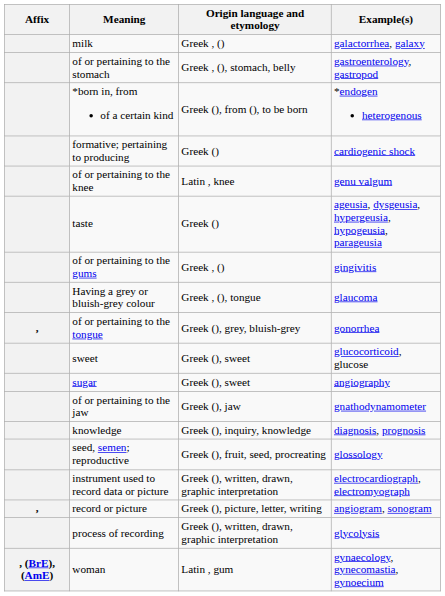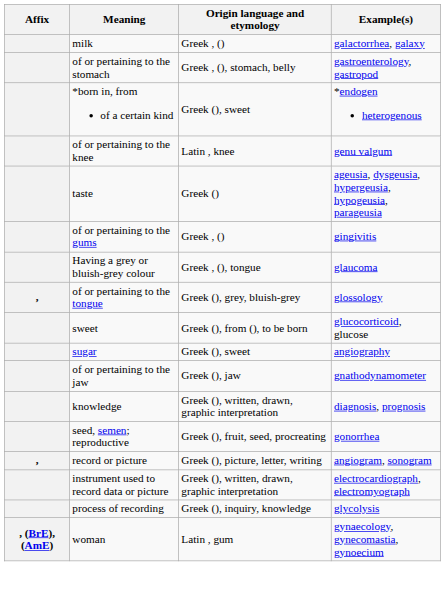 <table class="wikitable plainrowheaders" style="width:100%;">
 <tr>
 <th scope="col" style="width: 15%">Affix</th>
 <th scope="col" style="width: 25%">Meaning</th>
 <th scope="col" style="width: 35%">Origin language and etymology</th>
 <th scope="col" style="width: 25%">Example(s)</th>
 </tr>
 <tr>
 <th scope="row"><strong></strong></th>
 <td>milk</td>
 <td>Greek ,  ()</td>
 <td><a href='#'>galactorrhea</a>, <a href='#'>galaxy</a></td>
 </tr>
 <tr>
 <th scope="row"><strong></strong></th>
 <td>of or pertaining to the stomach</td>
 <td>Greek ,  (), stomach, belly</td>
 <td><a href='#'>gastroenterology</a>, <a href='#'>gastropod</a></td>
 </tr>
 <tr>
 <th scope="row"><strong></strong></th>
 <td>*born in, from<br><ul><li>of a certain kind</li></ul></td>
-<td>Greek  (), from  (), to be born</td>
+<td>Greek  (), sweet</td>
 <td>*<a href='#'>endogen</a><br><ul><li><a href='#'>heterogenous</a></li></ul></td>
-</tr>
-<tr>
-<th scope="row"><strong></strong></th>
-<td>formative; pertaining to producing</td>
-<td>Greek  ()</td>
-<td><a href='#'>cardiogenic shock</a></td>
 </tr>
 <tr>
 <th scope="row"><strong></strong></th>
 <td>of or pertaining to the knee</td>
 <td>Latin , knee</td>
 <td><a href='#'>genu valgum</a></td>
 </tr>
 <tr>
 <th scope="row"><strong></strong></th>
 <td>taste</td>
 <td>Greek  ()</td>
 <td><a href='#'>ageusia</a>, <a href='#'>dysgeusia</a>, <a href='#'>hypergeusia</a>, <a href='#'>hypogeusia</a>, <a href='#'>parageusia</a></td>
 </tr>
 <tr>
 <th scope="row"><strong></strong></th>
 <td>of or pertaining to the <a href='#'>gums</a></td>
 <td>Greek ,  ()</td>
 <td><a href='#'>gingivitis</a></td>
 </tr>
 <tr>
 <th scope="row"><strong></strong></th>
 <td>Having a grey or bluish-grey colour</td>
 <td>Greek ,  (), tongue</td>
 <td><a href='#'>glaucoma</a></td>
 </tr>
 <tr>
 <th scope="row"><strong></strong>, <strong></strong></th>
 <td>of or pertaining to the <a href='#'>tongue</a></td>
 <td>Greek  (), grey, bluish-grey</td>
-<td><a href='#'>gonorrhea</a></td>
+<td><a href='#'>glossology</a></td>
 </tr>
 <tr>
 <th scope="row"><strong></strong></th>
 <td>sweet</td>
-<td>Greek  (), sweet</td>
+<td>Greek  (), from  (), to be born</td>
 <td><a href='#'>glucocorticoid</a>, glucose</td>
 </tr>
 <tr>
 <th scope="row"><strong></strong></th>
 <td><a href='#'>sugar</a></td>
 <td>Greek  (), sweet</td>
 <td><a href='#'>angiography</a></td>
 </tr>
 <tr>
 <th scope="row"><strong></strong></th>
 <td>of or pertaining to the jaw</td>
 <td>Greek  (), jaw</td>
 <td><a href='#'>gnathodynamometer</a></td>
 </tr>
 <tr>
 <th scope="row"><strong></strong></th>
 <td>knowledge</td>
-<td>Greek  (), inquiry, knowledge</td>
+<td>Greek  (), written, drawn, graphic interpretation</td>
 <td><a href='#'>diagnosis</a>, <a href='#'>prognosis</a></td>
 </tr>
 <tr>
 <th scope="row"><strong></strong></th>
 <td>seed, <a href='#'>semen</a>; reproductive</td>
 <td>Greek  (), fruit, seed, procreating</td>
-<td><a href='#'>glossology</a></td>
-</tr>
-<tr>
-<th scope="row"><strong></strong></th>
-<td>instrument used to record data or picture</td>
-<td>Greek  (), written, drawn, graphic interpretation</td>
-<td><a href='#'>electrocardiograph</a>, <a href='#'>electromyograph</a></td>
+<td><a href='#'>gonorrhea</a></td>
 </tr>
 <tr>
 <th scope="row"><strong></strong>, <strong></strong></th>
 <td>record or picture</td>
 <td>Greek  (), picture, letter, writing</td>
 <td><a href='#'>angiogram</a>, <a href='#'>sonogram</a></td>
 </tr>
 <tr>
 <th scope="row"><strong></strong></th>
+<td>instrument used to record data or picture</td>
+<td>Greek  (), written, drawn, graphic interpretation</td>
+<td><a href='#'>electrocardiograph</a>, <a href='#'>electromyograph</a></td>
+</tr>
+<tr>
+<th scope="row"><strong></strong></th>
 <td>process of recording</td>
-<td>Greek  (), written, drawn, graphic interpretation</td>
+<td>Greek  (), inquiry, knowledge</td>
 <td><a href='#'>glycolysis</a></td>
 </tr>
 <tr>
 <th scope="row"><strong></strong>, <strong></strong> (<a href='#'>BrE</a>), <strong></strong> (<a href='#'>AmE</a>)</th>
 <td>woman</td>
 <td>Latin , gum</td>
 <td><a href='#'>gynaecology</a>, <a href='#'>gynecomastia</a>, <a href='#'>gynoecium</a></td>
 </tr>
 </table>
